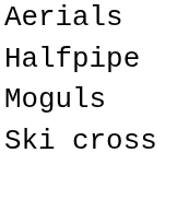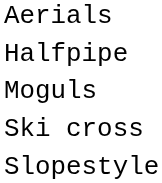 <table>
 <tr>
 <td>Aerials<br></td>
 <td></td>
 <td></td>
 <td></td>
 </tr>
 <tr>
 <td>Halfpipe<br></td>
 <td></td>
 <td></td>
 <td></td>
 </tr>
 <tr>
 <td>Moguls<br></td>
 <td></td>
 <td></td>
 <td></td>
 </tr>
 <tr>
 <td>Ski cross<br></td>
 <td></td>
 <td></td>
 <td></td>
 </tr>
+<tr>
+<td>Slopestyle<br></td>
+<td></td>
+<td></td>
+<td></td>
+</tr>
 </table>
